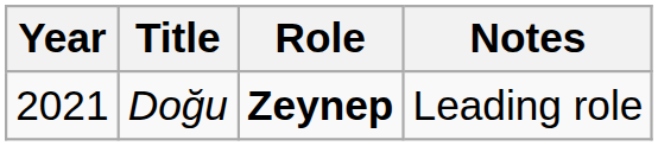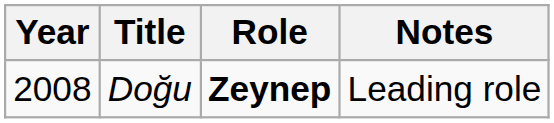 <table class="wikitable">
 <tr>
 <th>Year</th>
 <th>Title</th>
 <th>Role</th>
 <th>Notes</th>
 </tr>
 <tr>
-<td>2021</td>
+<td>2008</td>
 <td><em>Doğu</em></td>
 <td><strong>Zeynep</strong></td>
 <td>Leading role</td>
 </tr>
 </table>
